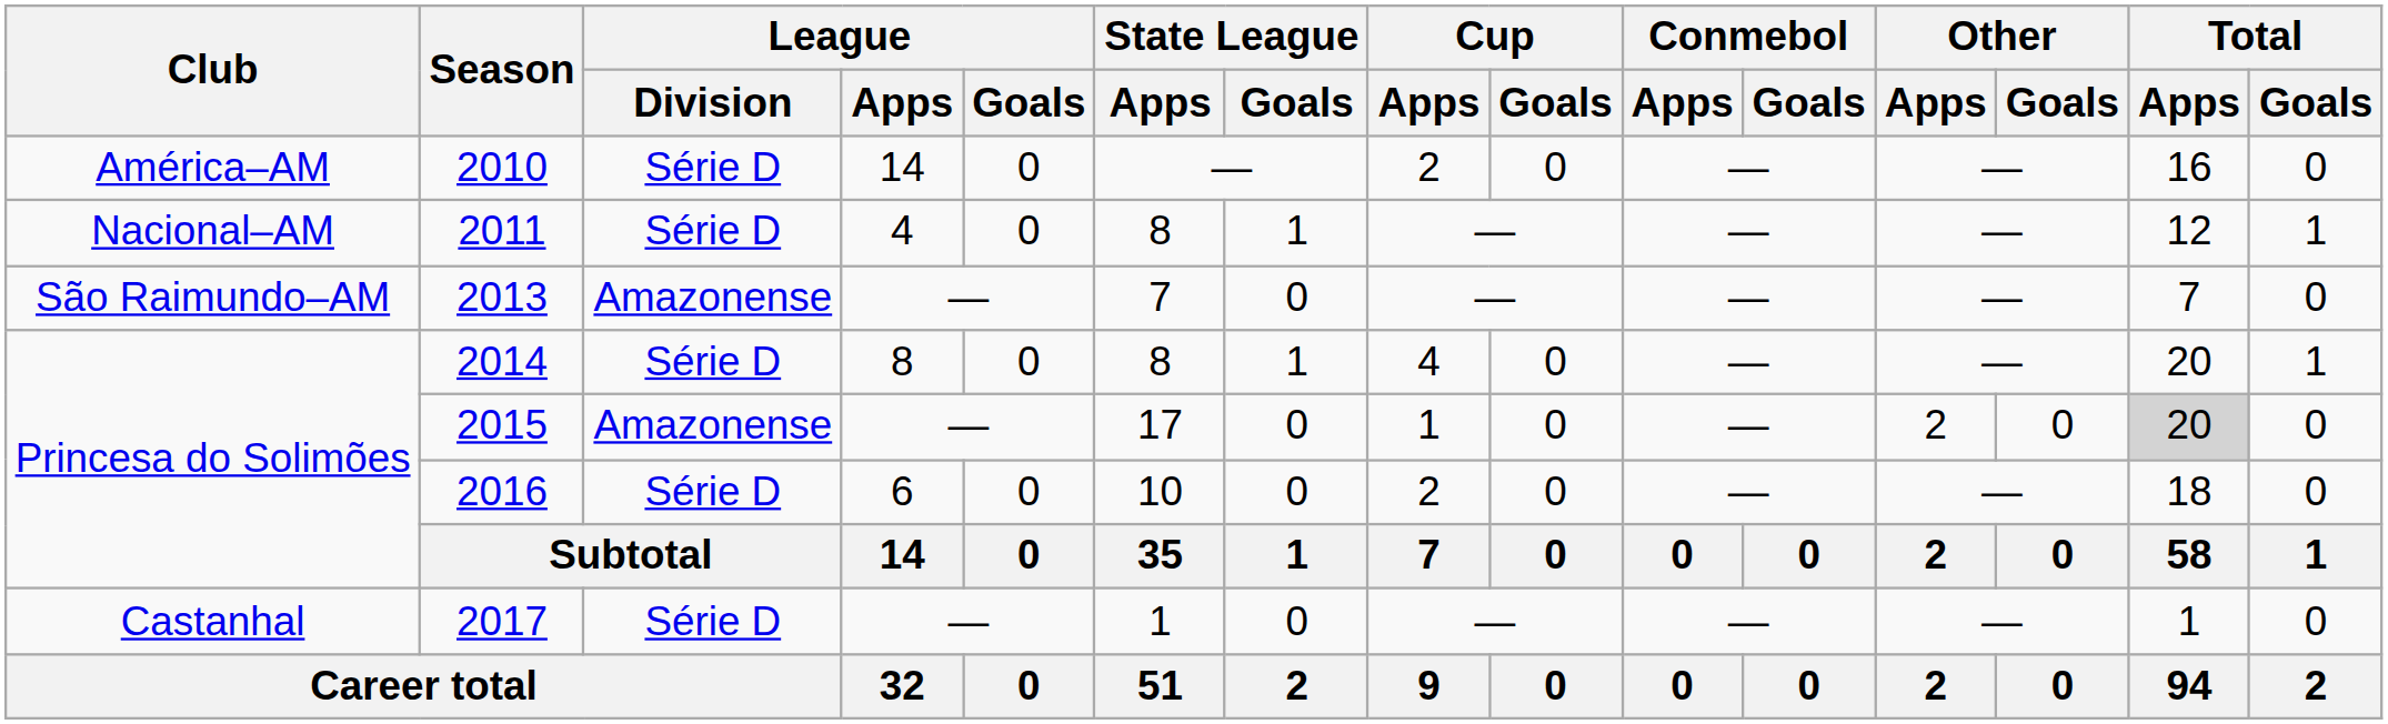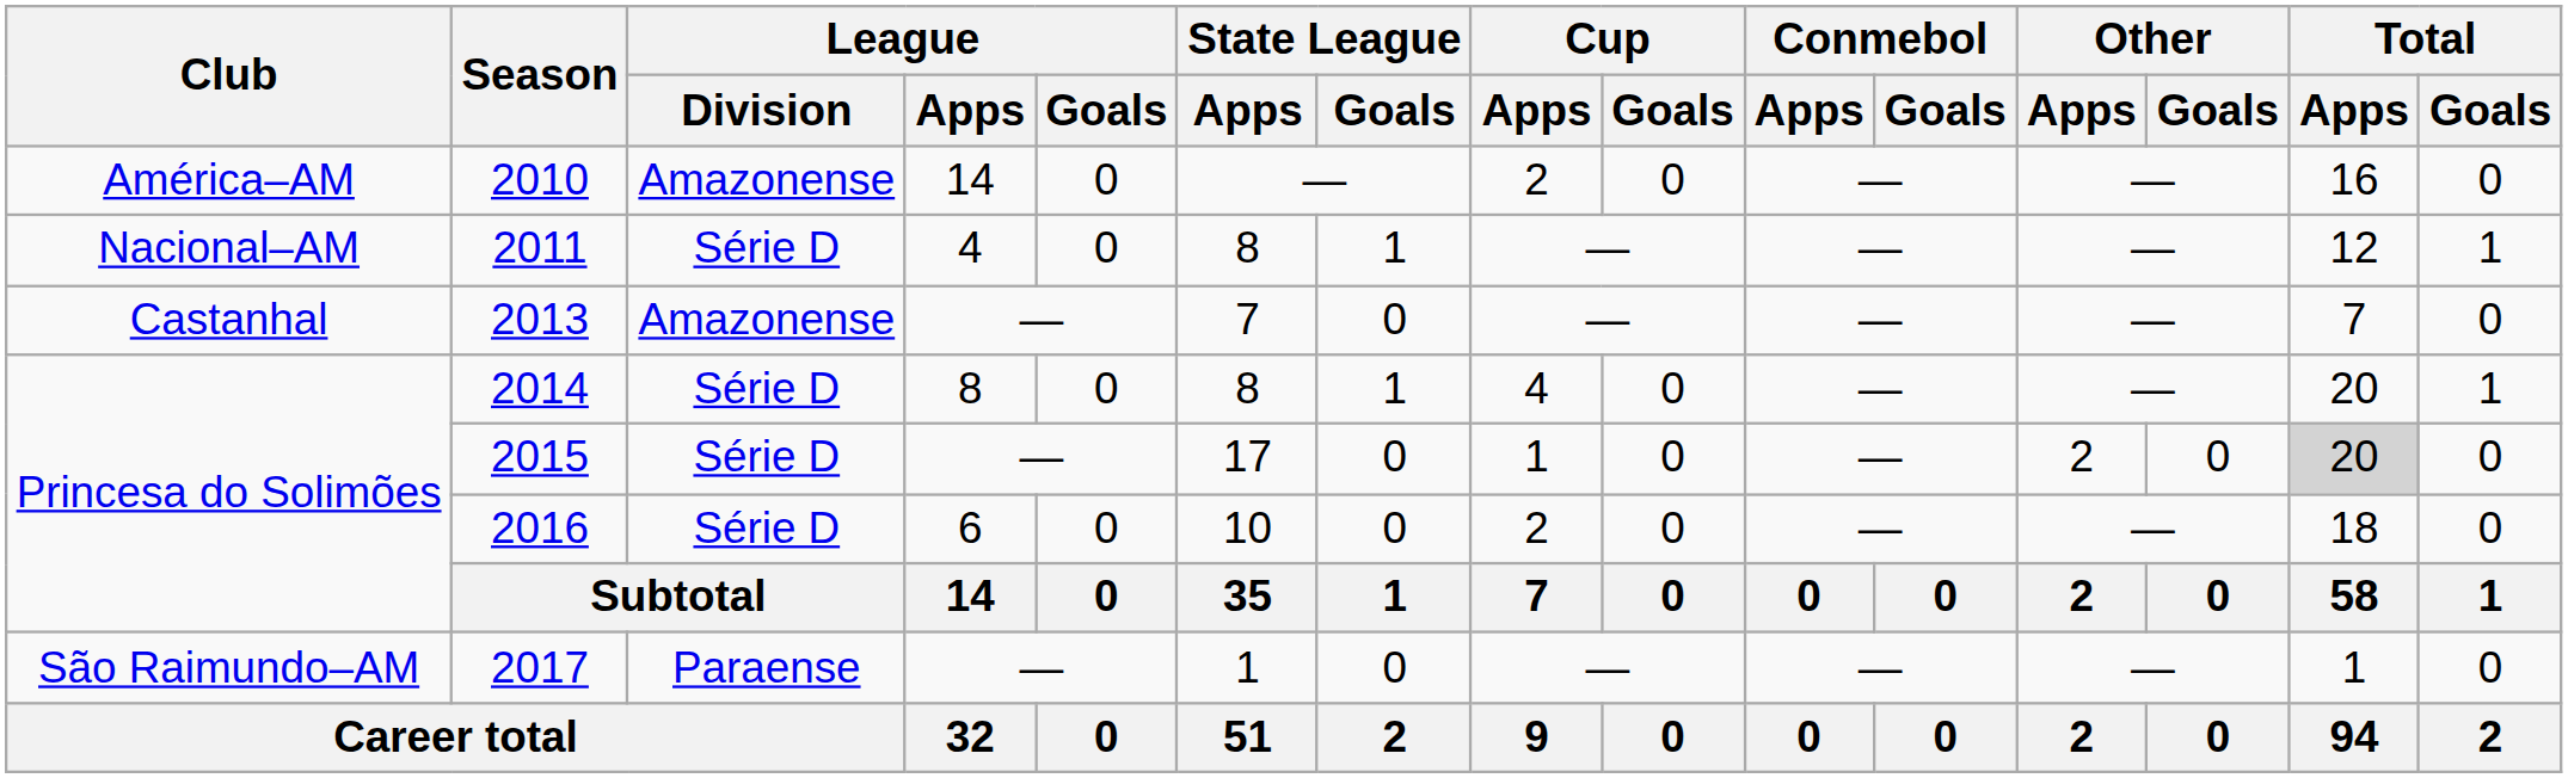 <table class="wikitable" style="text-align: center;">
 <tr>
 <th rowspan="2">Club</th>
 <th rowspan="2">Season</th>
 <th colspan="3">League</th>
 <th colspan="2">State League</th>
 <th colspan="2">Cup</th>
 <th colspan="2">Conmebol</th>
 <th colspan="2">Other</th>
 <th colspan="2">Total</th>
 </tr>
 <tr>
 <th>Division</th>
 <th>Apps</th>
 <th>Goals</th>
 <th>Apps</th>
 <th>Goals</th>
 <th>Apps</th>
 <th>Goals</th>
 <th>Apps</th>
 <th>Goals</th>
 <th>Apps</th>
 <th>Goals</th>
 <th>Apps</th>
 <th>Goals</th>
 </tr>
 <tr>
 <td valign="center"><a href='#'>América–AM</a></td>
 <td><a href='#'>2010</a></td>
-<td><a href='#'>Série D</a></td>
+<td><a href='#'>Amazonense</a></td>
 <td>14</td>
 <td>0</td>
 <td colspan="2">—</td>
 <td>2</td>
 <td>0</td>
 <td colspan="2">—</td>
 <td colspan="2">—</td>
 <td>16</td>
 <td>0</td>
 </tr>
 <tr>
 <td valign="center"><a href='#'>Nacional–AM</a></td>
 <td><a href='#'>2011</a></td>
 <td><a href='#'>Série D</a></td>
 <td>4</td>
 <td>0</td>
 <td>8</td>
 <td>1</td>
 <td colspan="2">—</td>
 <td colspan="2">—</td>
 <td colspan="2">—</td>
 <td>12</td>
 <td>1</td>
 </tr>
 <tr>
-<td valign="center"><a href='#'>São Raimundo–AM</a></td>
+<td valign="center"><a href='#'>Castanhal</a></td>
 <td><a href='#'>2013</a></td>
 <td><a href='#'>Amazonense</a></td>
 <td colspan="2">—</td>
 <td>7</td>
 <td>0</td>
 <td colspan="2">—</td>
 <td colspan="2">—</td>
 <td colspan="2">—</td>
 <td>7</td>
 <td>0</td>
 </tr>
 <tr>
 <td rowspan=4 valign="center"><a href='#'>Princesa do Solimões</a></td>
 <td><a href='#'>2014</a></td>
 <td><a href='#'>Série D</a></td>
 <td>8</td>
 <td>0</td>
 <td>8</td>
 <td>1</td>
 <td>4</td>
 <td>0</td>
 <td colspan="2">—</td>
 <td colspan="2">—</td>
 <td>20</td>
 <td>1</td>
 </tr>
 <tr>
 <td><a href='#'>2015</a></td>
-<td><a href='#'>Amazonense</a></td>
+<td><a href='#'>Série D</a></td>
 <td colspan="2">—</td>
 <td>17</td>
 <td>0</td>
 <td>1</td>
 <td>0</td>
 <td colspan="2">—</td>
 <td>2</td>
 <td>0</td>
 <td style="background: lightgrey;">20</td>
 <td>0</td>
 </tr>
 <tr>
 <td><a href='#'>2016</a></td>
 <td><a href='#'>Série D</a></td>
 <td>6</td>
 <td>0</td>
 <td>10</td>
 <td>0</td>
 <td>2</td>
 <td>0</td>
 <td colspan="2">—</td>
 <td colspan="2">—</td>
 <td>18</td>
 <td>0</td>
 </tr>
 <tr>
 <th colspan="2"><strong>Subtotal</strong></th>
 <th>14</th>
 <th>0</th>
 <th>35</th>
 <th>1</th>
 <th>7</th>
 <th>0</th>
 <th>0</th>
 <th>0</th>
 <th>2</th>
 <th>0</th>
 <th>58</th>
 <th>1</th>
 </tr>
 <tr>
-<td valign="center"><a href='#'>Castanhal</a></td>
+<td valign="center"><a href='#'>São Raimundo–AM</a></td>
 <td><a href='#'>2017</a></td>
-<td><a href='#'>Série D</a></td>
+<td><a href='#'>Paraense</a></td>
 <td colspan="2">—</td>
 <td>1</td>
 <td>0</td>
 <td colspan="2">—</td>
 <td colspan="2">—</td>
 <td colspan="2">—</td>
 <td>1</td>
 <td>0</td>
 </tr>
 <tr>
 <th colspan="3"><strong>Career total</strong></th>
 <th>32</th>
 <th>0</th>
 <th>51</th>
 <th>2</th>
 <th>9</th>
 <th>0</th>
 <th>0</th>
 <th>0</th>
 <th>2</th>
 <th>0</th>
 <th>94</th>
 <th>2</th>
 </tr>
 </table>
